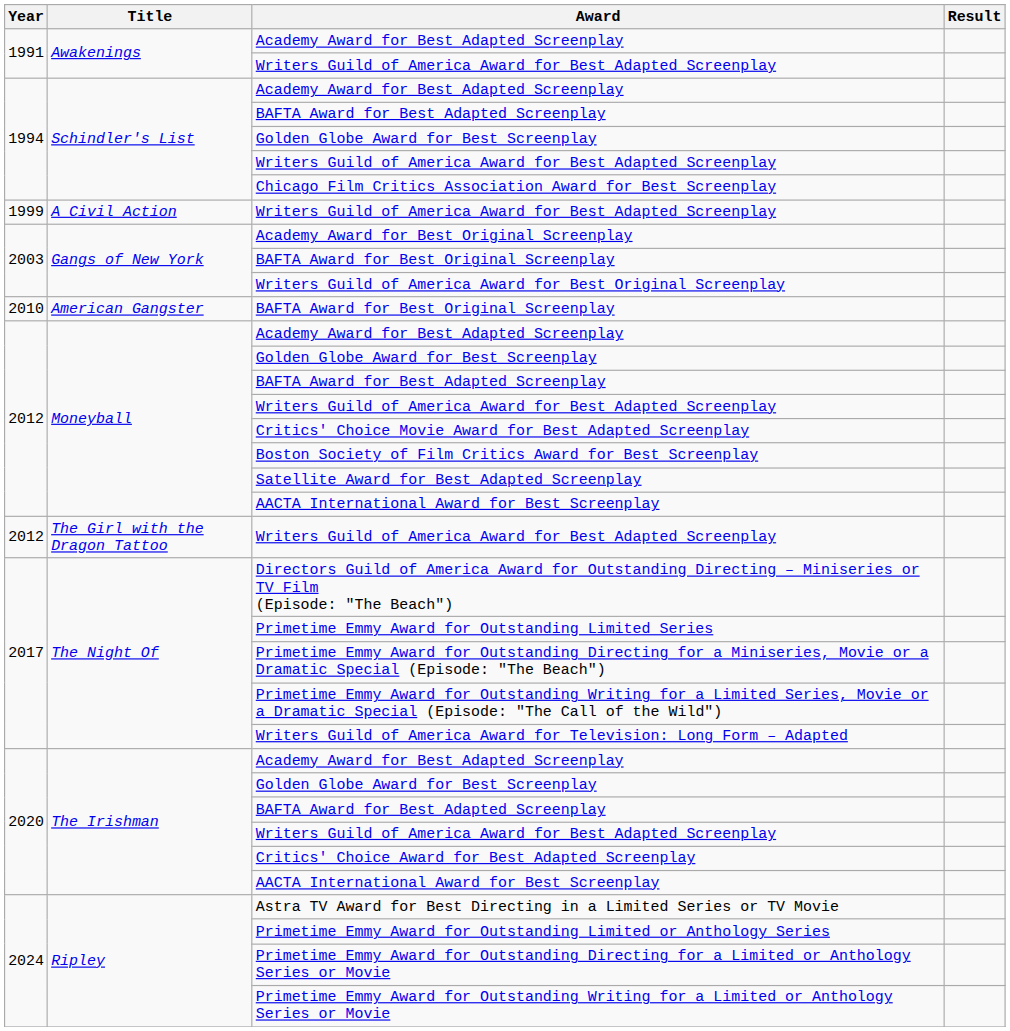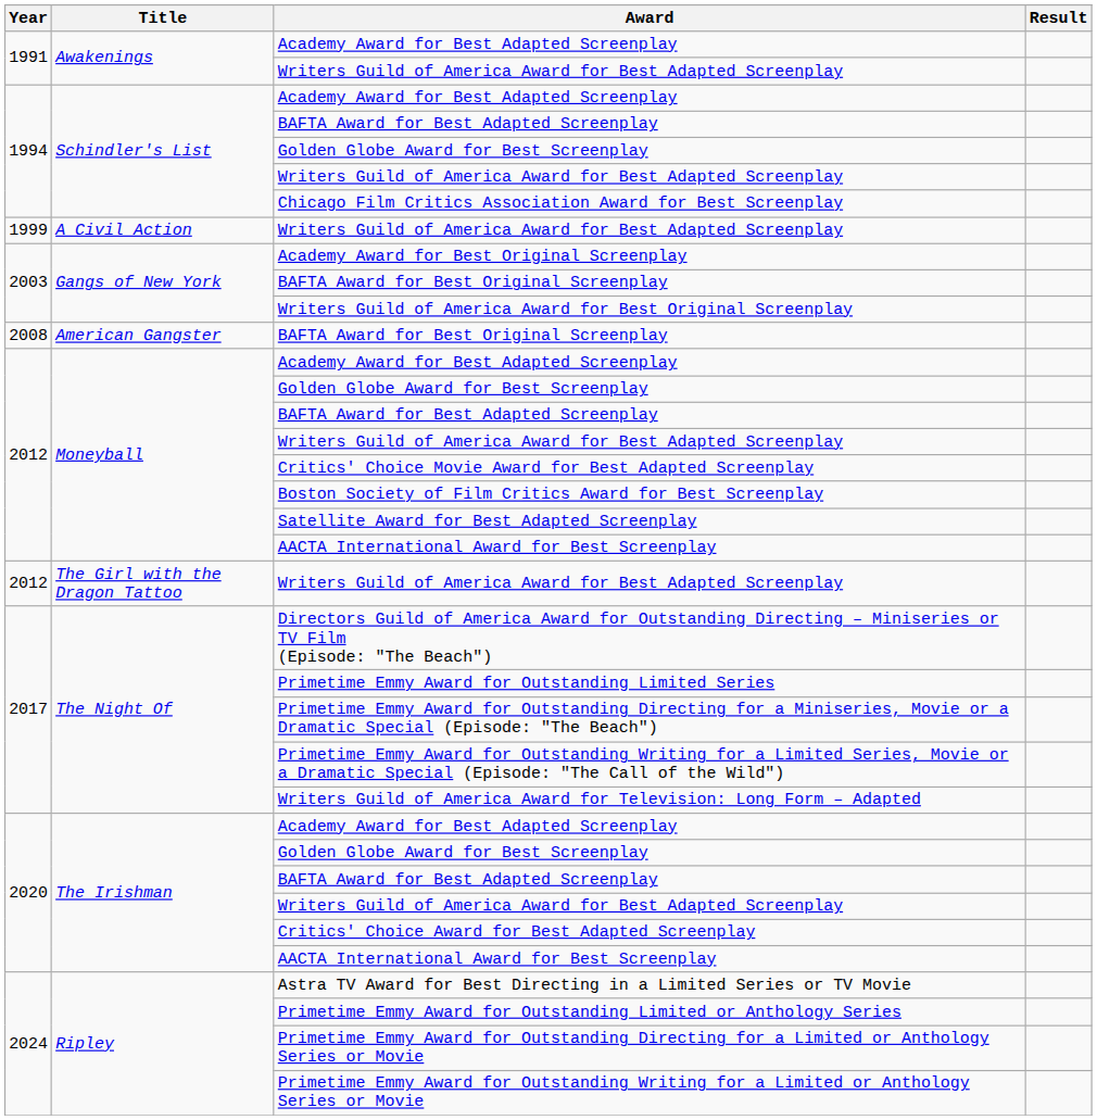 <table class="wikitable">
 <tr>
 <th>Year</th>
 <th>Title</th>
 <th>Award</th>
 <th>Result</th>
 </tr>
 <tr>
 <td rowspan="2">1991</td>
 <td rowspan="2"><em><a href='#'>Awakenings</a></em></td>
 <td><a href='#'>Academy Award for Best Adapted Screenplay</a></td>
 <td></td>
 </tr>
 <tr>
 <td><a href='#'>Writers Guild of America Award for Best Adapted Screenplay</a></td>
 <td></td>
 </tr>
 <tr>
 <td rowspan="5">1994</td>
 <td rowspan="5"><em><a href='#'>Schindler's List</a></em></td>
 <td><a href='#'>Academy Award for Best Adapted Screenplay</a></td>
 <td></td>
 </tr>
 <tr>
 <td><a href='#'>BAFTA Award for Best Adapted Screenplay</a></td>
 <td></td>
 </tr>
 <tr>
 <td><a href='#'>Golden Globe Award for Best Screenplay</a></td>
 <td></td>
 </tr>
 <tr>
 <td><a href='#'>Writers Guild of America Award for Best Adapted Screenplay</a></td>
 <td></td>
 </tr>
 <tr>
 <td><a href='#'>Chicago Film Critics Association Award for Best Screenplay</a></td>
 <td></td>
 </tr>
 <tr>
 <td>1999</td>
 <td><em><a href='#'>A Civil Action</a></em></td>
 <td><a href='#'>Writers Guild of America Award for Best Adapted Screenplay</a></td>
 <td></td>
 </tr>
 <tr>
 <td rowspan="3">2003</td>
 <td rowspan="3"><em><a href='#'>Gangs of New York</a></em></td>
 <td><a href='#'>Academy Award for Best Original Screenplay</a></td>
 <td></td>
 </tr>
 <tr>
 <td><a href='#'>BAFTA Award for Best Original Screenplay</a></td>
 <td></td>
 </tr>
 <tr>
 <td><a href='#'>Writers Guild of America Award for Best Original Screenplay</a></td>
 <td></td>
 </tr>
 <tr>
-<td>2010</td>
+<td>2008</td>
 <td><em><a href='#'>American Gangster</a></em></td>
 <td><a href='#'>BAFTA Award for Best Original Screenplay</a></td>
 <td></td>
 </tr>
 <tr>
 <td rowspan="8">2012</td>
 <td rowspan="8"><em><a href='#'>Moneyball</a></em></td>
 <td><a href='#'>Academy Award for Best Adapted Screenplay</a></td>
 <td></td>
 </tr>
 <tr>
 <td><a href='#'>Golden Globe Award for Best Screenplay</a></td>
 <td></td>
 </tr>
 <tr>
 <td><a href='#'>BAFTA Award for Best Adapted Screenplay</a></td>
 <td></td>
 </tr>
 <tr>
 <td><a href='#'>Writers Guild of America Award for Best Adapted Screenplay</a></td>
 <td></td>
 </tr>
 <tr>
 <td><a href='#'>Critics' Choice Movie Award for Best Adapted Screenplay</a></td>
 <td></td>
 </tr>
 <tr>
 <td><a href='#'>Boston Society of Film Critics Award for Best Screenplay</a></td>
 <td></td>
 </tr>
 <tr>
 <td><a href='#'>Satellite Award for Best Adapted Screenplay</a></td>
 <td></td>
 </tr>
 <tr>
 <td><a href='#'>AACTA International Award for Best Screenplay</a></td>
 <td></td>
 </tr>
 <tr>
 <td>2012</td>
 <td><em><a href='#'>The Girl with the Dragon Tattoo</a></em></td>
 <td><a href='#'>Writers Guild of America Award for Best Adapted Screenplay</a></td>
 <td></td>
 </tr>
 <tr>
 <td rowspan=5>2017</td>
 <td rowspan=5><em><a href='#'>The Night Of</a></em></td>
 <td><a href='#'>Directors Guild of America Award for Outstanding Directing – Miniseries or TV Film</a> <br>(Episode: "The Beach")</td>
 <td></td>
 </tr>
 <tr>
 <td><a href='#'>Primetime Emmy Award for Outstanding Limited Series</a></td>
 <td></td>
 </tr>
 <tr>
 <td><a href='#'>Primetime Emmy Award for Outstanding Directing for a Miniseries, Movie or a Dramatic Special</a> (Episode: "The Beach")</td>
 <td></td>
 </tr>
 <tr>
 <td><a href='#'>Primetime Emmy Award for Outstanding Writing for a Limited Series, Movie or a Dramatic Special</a> (Episode: "The Call of the Wild")</td>
 <td></td>
 </tr>
 <tr>
 <td><a href='#'>Writers Guild of America Award for Television: Long Form – Adapted</a></td>
 <td></td>
 </tr>
 <tr>
 <td rowspan=6>2020</td>
 <td rowspan=6><em><a href='#'>The Irishman</a></em></td>
 <td><a href='#'>Academy Award for Best Adapted Screenplay</a></td>
 <td></td>
 </tr>
 <tr>
 <td><a href='#'>Golden Globe Award for Best Screenplay</a></td>
 <td></td>
 </tr>
 <tr>
 <td><a href='#'>BAFTA Award for Best Adapted Screenplay</a></td>
 <td></td>
 </tr>
 <tr>
 <td><a href='#'>Writers Guild of America Award for Best Adapted Screenplay</a></td>
 <td></td>
 </tr>
 <tr>
 <td><a href='#'>Critics' Choice Award for Best Adapted Screenplay</a></td>
 <td></td>
 </tr>
 <tr>
 <td><a href='#'>AACTA International Award for Best Screenplay</a></td>
 <td></td>
 </tr>
 <tr>
 <td rowspan=4>2024</td>
 <td rowspan=4><em><a href='#'>Ripley</a></em></td>
 <td>Astra TV Award for Best Directing in a Limited Series or TV Movie</td>
 <td></td>
 </tr>
 <tr>
 <td><a href='#'>Primetime Emmy Award for Outstanding Limited or Anthology Series</a></td>
 <td></td>
 </tr>
 <tr>
 <td><a href='#'>Primetime Emmy Award for Outstanding Directing for a Limited or Anthology Series or Movie</a></td>
 <td></td>
 </tr>
 <tr>
 <td><a href='#'>Primetime Emmy Award for Outstanding Writing for a Limited or Anthology Series or Movie</a></td>
 <td></td>
 </tr>
 </table>
